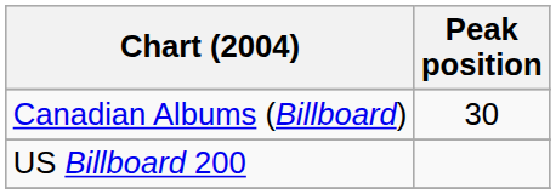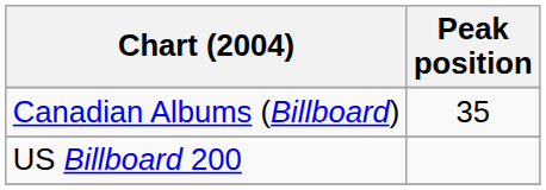 <table class="wikitable sortable">
 <tr>
 <th>Chart (2004)</th>
 <th>Peak<br>position</th>
 </tr>
 <tr>
 </tr>
 <tr>
 </tr>
 <tr>
 </tr>
 <tr>
 </tr>
 <tr>
 <td><a href='#'>Canadian Albums</a> (<a href='#'><em>Billboard</em></a>)</td>
-<td style="text-align:center">30</td>
+<td style="text-align:center">35</td>
 </tr>
 <tr>
 </tr>
 <tr>
 </tr>
 <tr>
 </tr>
 <tr>
 </tr>
 <tr>
 </tr>
 <tr>
 </tr>
 <tr>
 <td>US <a href='#'><em>Billboard</em> 200</a></td>
 <td></td>
 </tr>
 <tr>
 </tr>
 </table>
